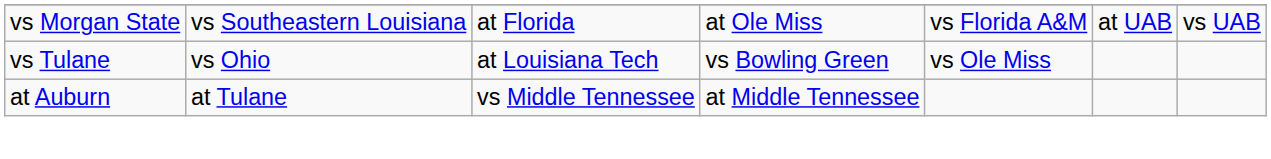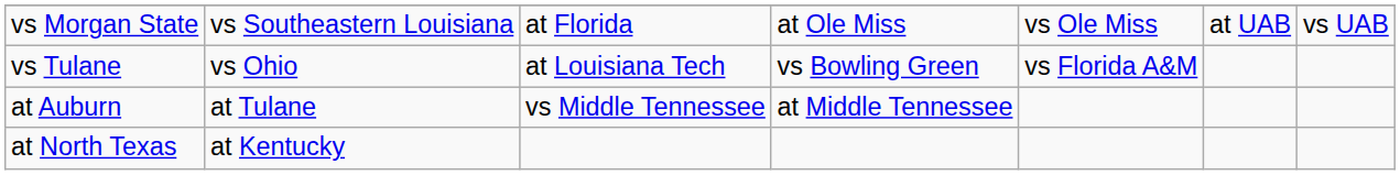 <table class="wikitable">
 <tr>
 </tr>
 <tr>
 <td>vs <a href='#'>Morgan State</a></td>
 <td>vs <a href='#'>Southeastern Louisiana</a></td>
 <td>at <a href='#'>Florida</a></td>
 <td>at <a href='#'>Ole Miss</a></td>
-<td>vs <a href='#'>Florida A&M</a></td>
+<td>vs <a href='#'>Ole Miss</a></td>
 <td>at <a href='#'>UAB</a></td>
 <td>vs <a href='#'>UAB</a></td>
 </tr>
 <tr>
 <td>vs <a href='#'>Tulane</a></td>
 <td>vs <a href='#'>Ohio</a></td>
 <td>at <a href='#'>Louisiana Tech</a></td>
 <td>vs <a href='#'>Bowling Green</a></td>
-<td>vs <a href='#'>Ole Miss</a></td>
+<td>vs <a href='#'>Florida A&M</a></td>
 <td></td>
 </tr>
 <tr>
 <td>at <a href='#'>Auburn</a></td>
 <td>at <a href='#'>Tulane</a></td>
 <td>vs <a href='#'>Middle Tennessee</a></td>
 <td>at <a href='#'>Middle Tennessee</a></td>
 <td></td>
 <td></td>
 <td></td>
 </tr>
+<tr>
+<td>at <a href='#'>North Texas</a></td>
+<td>at <a href='#'>Kentucky</a></td>
+<td></td>
+<td></td>
+<td></td>
+<td></td>
+<td></td>
+</tr>
 </table>
